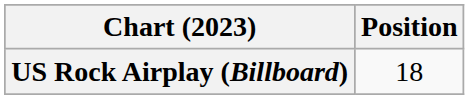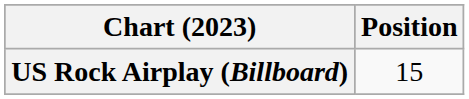 <table class="wikitable plainrowheaders" style="text-align: center">
 <tr>
 <th scope="col">Chart (2023)</th>
 <th scope="col">Position</th>
 </tr>
 <tr>
 <th scope="row">US Rock Airplay (<em>Billboard</em>)</th>
-<td>18</td>
+<td>15</td>
 </tr>
 </table>
